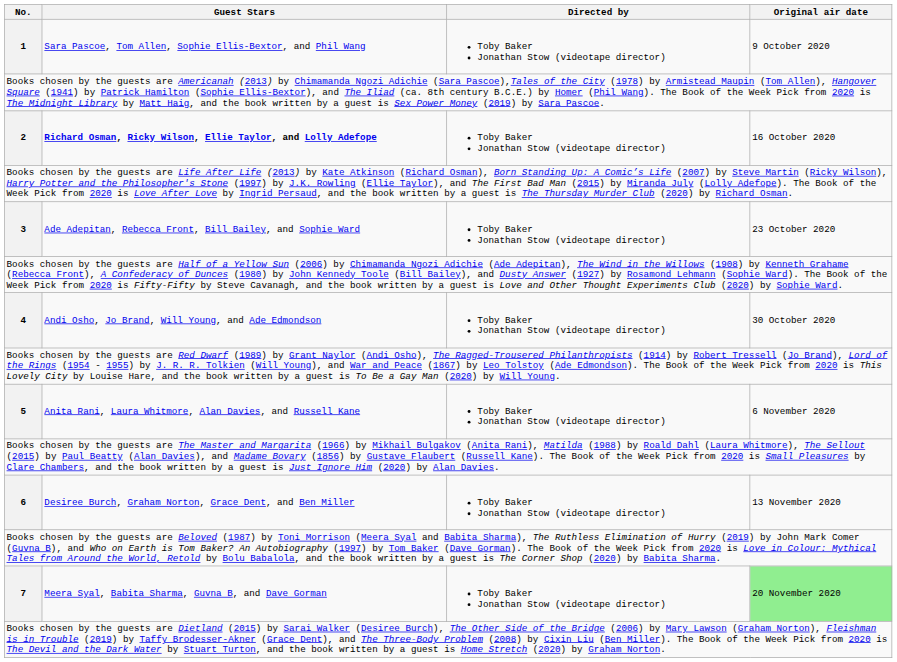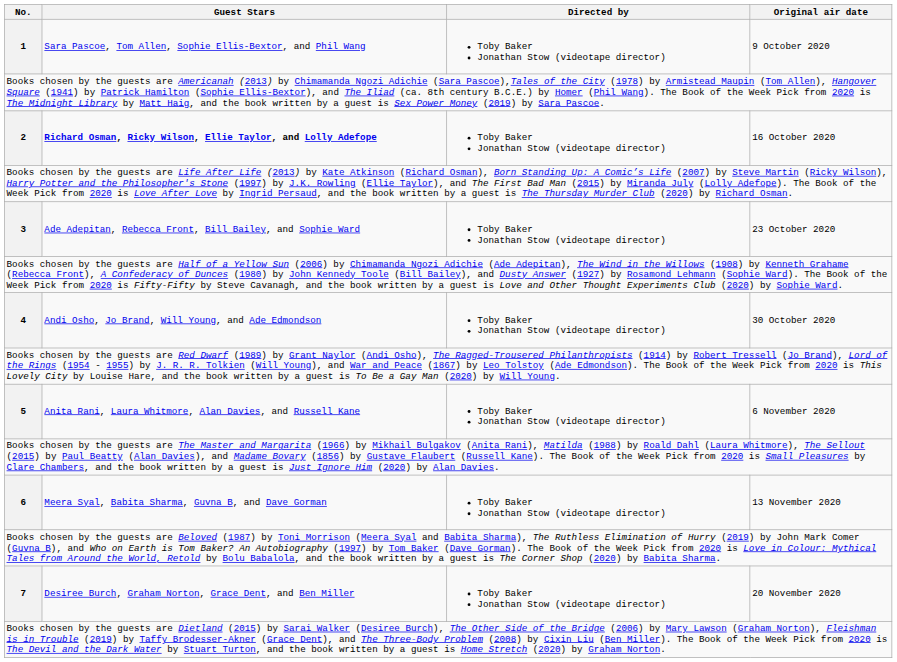 <table class="wikitable">
 <tr>
 <th>No.</th>
 <th>Guest Stars</th>
 <th>Directed by</th>
 <th>Original air date</th>
 </tr>
 <tr>
 <th rowspan="1">1</th>
 <td><a href='#'>Sara Pascoe</a>, <a href='#'>Tom Allen</a>, <a href='#'>Sophie Ellis-Bextor</a>, and <a href='#'>Phil Wang</a></td>
 <td><br><ul><li>Toby Baker</li><li>Jonathan Stow (videotape director)</li></ul></td>
 <td>9 October 2020</td>
 </tr>
 <tr>
 <td colspan="4">Books chosen by the guests are <em><a href='#'>Americanah</a></em> <em>(</em><a href='#'>2013</a><em>)</em> by <a href='#'>Chimamanda Ngozi Adichie</a> (<a href='#'>Sara Pascoe</a>),<em><a href='#'>Tales of the City</a></em> (<a href='#'>1978</a>) by <a href='#'>Armistead Maupin</a> (<a href='#'>Tom Allen</a>), <em><a href='#'>Hangover Square</a></em> (<a href='#'>1941</a>) by <a href='#'>Patrick Hamilton</a> (<a href='#'>Sophie Ellis-Bextor</a>), and <a href='#'><em>The Iliad</em></a> (ca. 8th century B.C.E.) by <a href='#'>Homer</a> (<a href='#'>Phil Wang</a>). The Book of the Week Pick from <a href='#'>2020</a> is <em><a href='#'>The Midnight Library</a></em> by <a href='#'>Matt Haig</a>, and the book written by a guest is <em><a href='#'>Sex Power Money</a></em> (<a href='#'>2019</a>) by <a href='#'>Sara Pascoe</a>.</td>
 </tr>
 <tr>
 <th rowspan="1">2</th>
 <td><strong><a href='#'>Richard Osman</a>, <a href='#'>Ricky Wilson</a>, <a href='#'>Ellie Taylor</a>, and <a href='#'>Lolly Adefope</a></strong></td>
 <td><br><ul><li>Toby Baker</li><li>Jonathan Stow (videotape director)</li></ul></td>
 <td>16 October 2020</td>
 </tr>
 <tr>
 <td colspan="4">Books chosen by the guests are <em><a href='#'>Life After Life</a></em> <em>(</em><a href='#'>2013</a><em>)</em> by <a href='#'>Kate Atkinson</a> (<a href='#'>Richard Osman</a>), <em><a href='#'>Born Standing Up: A Comic’s Life</a></em> (<a href='#'>2007</a>) by <a href='#'>Steve Martin</a> (<a href='#'>Ricky Wilson</a>), <em><a href='#'>Harry Potter and the Philosopher's Stone</a></em> (<a href='#'>1997</a>) by <a href='#'>J.K. Rowling</a> (<a href='#'>Ellie Taylor</a>), and <em>The First Bad Man</em> (<a href='#'>2015</a>) by <a href='#'>Miranda July</a> (<a href='#'>Lolly Adefope</a>). The Book of the Week Pick from <a href='#'>2020</a> is <em><a href='#'>Love After Love</a></em> by <a href='#'>Ingrid Persaud</a>, and the book written by a guest is <em><a href='#'>The Thursday Murder Club</a></em> (<a href='#'>2020</a>) by <a href='#'>Richard Osman</a>.</td>
 </tr>
 <tr>
 <th rowspan="1">3</th>
 <td><a href='#'>Ade Adepitan</a>, <a href='#'>Rebecca Front</a>, <a href='#'>Bill Bailey</a>, and <a href='#'>Sophie Ward</a></td>
 <td><br><ul><li>Toby Baker</li><li>Jonathan Stow (videotape director)</li></ul></td>
 <td>23 October 2020</td>
 </tr>
 <tr>
 <td colspan="4">Books chosen by the guests are <em><a href='#'>Half of a Yellow Sun</a></em> (<a href='#'>2006</a>) by <a href='#'>Chimamanda Ngozi Adichie</a> (<a href='#'>Ade Adepitan</a>), <em><a href='#'>The Wind in the Willows</a></em> (<a href='#'>1908</a>) by <a href='#'>Kenneth Grahame</a> (<a href='#'>Rebecca Front</a>), <em><a href='#'>A Confederacy of Dunces</a></em> (<a href='#'>1980</a>) by <a href='#'>John Kennedy Toole</a> (<a href='#'>Bill Bailey</a>), and <em><a href='#'>Dusty Answer</a></em> (<a href='#'>1927</a>) by <a href='#'>Rosamond Lehmann</a> (<a href='#'>Sophie Ward</a>). The Book of the Week Pick from <a href='#'>2020</a> is <em>Fifty-Fifty</em> by Steve Cavanagh, and the book written by a guest is <em>Love and Other Thought Experiments Club</em> (<a href='#'>2020</a>) by <a href='#'>Sophie Ward</a>.</td>
 </tr>
 <tr>
 <th rowspan="1">4</th>
 <td><a href='#'>Andi Osho</a>, <a href='#'>Jo Brand</a>, <a href='#'>Will Young</a>, and <a href='#'>Ade Edmondson</a></td>
 <td><br><ul><li>Toby Baker</li><li>Jonathan Stow (videotape director)</li></ul></td>
 <td>30 October 2020</td>
 </tr>
 <tr>
 <td colspan="4">Books chosen by the guests are <em><a href='#'>Red Dwarf</a></em> (<a href='#'>1989</a>) by <a href='#'>Grant Naylor</a> (<a href='#'>Andi Osho</a>), <em><a href='#'>The Ragged-Trousered Philanthropists</a></em> (<a href='#'>1914</a>) by <a href='#'>Robert Tressell</a> (<a href='#'>Jo Brand</a>), <em><a href='#'>Lord of the Rings</a></em> (<a href='#'>1954</a> - <a href='#'>1955</a>) by <a href='#'>J. R. R. Tolkien</a> (<a href='#'>Will Young</a>), and <a href='#'>War and Peace</a> (<a href='#'>1867</a>) by <a href='#'>Leo Tolstoy</a> (<a href='#'>Ade Edmondson</a>). The Book of the Week Pick from <a href='#'>2020</a> is <em>This Lovely City</em> by Louise Hare, and the book written by a guest is <em>To Be a Gay Man</em> (<a href='#'>2020</a>) by <a href='#'>Will Young</a>.</td>
 </tr>
 <tr>
 <th rowspan="1">5</th>
 <td><a href='#'>Anita Rani</a>, <a href='#'>Laura Whitmore</a>, <a href='#'>Alan Davies</a>, and <a href='#'>Russell Kane</a></td>
 <td><br><ul><li>Toby Baker</li><li>Jonathan Stow (videotape director)</li></ul></td>
 <td>6 November 2020</td>
 </tr>
 <tr>
 <td colspan="4">Books chosen by the guests are <em><a href='#'>The Master and Margarita</a></em> (<a href='#'>1966</a>) by <a href='#'>Mikhail Bulgakov</a> (<a href='#'>Anita Rani</a>), <em><a href='#'>Matilda</a></em> (<a href='#'>1988</a>) by <a href='#'>Roald Dahl</a> (<a href='#'>Laura Whitmore</a>), <em><a href='#'>The Sellout</a></em> (<a href='#'>2015</a>) by <a href='#'>Paul Beatty</a> (<a href='#'>Alan Davies</a>), and <em><a href='#'>Madame Bovary</a></em> (<a href='#'>1856</a>) by <a href='#'>Gustave Flaubert</a> (<a href='#'>Russell Kane</a>). The Book of the Week Pick from <a href='#'>2020</a> is <em><a href='#'>Small Pleasures</a></em> by <a href='#'>Clare Chambers</a>, and the book written by a guest is <em><a href='#'>Just Ignore Him</a></em> (<a href='#'>2020</a>) by <a href='#'>Alan Davies</a>.</td>
 </tr>
 <tr>
 <th rowspan="1">6</th>
-<td><a href='#'>Desiree Burch</a>, <a href='#'>Graham Norton</a>, <a href='#'>Grace Dent</a>, and <a href='#'>Ben Miller</a></td>
+<td><a href='#'>Meera Syal</a>, <a href='#'>Babita Sharma</a>, <a href='#'>Guvna B</a>, and <a href='#'>Dave Gorman</a></td>
 <td><br><ul><li>Toby Baker</li><li>Jonathan Stow (videotape director)</li></ul></td>
 <td>13 November 2020</td>
 </tr>
 <tr>
 <td colspan="4">Books chosen by the guests are <a href='#'><em>Beloved</em></a> (<a href='#'>1987</a>) by <a href='#'>Toni Morrison</a> (<a href='#'>Meera Syal</a> and <a href='#'>Babita Sharma</a>), <em>The Ruthless Elimination of Hurry</em> (<a href='#'>2019</a>) by John Mark Comer (<a href='#'>Guvna B</a>), and <em>Who on Earth is Tom Baker? An Autobiography</em> (<a href='#'>1997</a>) by <a href='#'>Tom Baker</a> (<a href='#'>Dave Gorman</a>). The Book of the Week Pick from <a href='#'>2020</a> is <em><a href='#'>Love in Colour: Mythical Tales from Around the World, Retold</a></em> by <a href='#'>Bolu Babalola</a>, and the book written by a guest is <em>The Corner Shop</em> (<a href='#'>2020</a>) by <a href='#'>Babita Sharma</a>.</td>
 </tr>
 <tr>
 <th rowspan="1">7</th>
-<td><a href='#'>Meera Syal</a>, <a href='#'>Babita Sharma</a>, <a href='#'>Guvna B</a>, and <a href='#'>Dave Gorman</a></td>
+<td><a href='#'>Desiree Burch</a>, <a href='#'>Graham Norton</a>, <a href='#'>Grace Dent</a>, and <a href='#'>Ben Miller</a></td>
 <td><br><ul><li>Toby Baker</li><li>Jonathan Stow (videotape director)</li></ul></td>
-<td style="background: lightgreen;">20 November 2020</td>
+<td>20 November 2020</td>
 </tr>
 <tr>
 <td colspan="4">Books chosen by the guests are <em><a href='#'>Dietland</a></em> (<a href='#'>2015</a>) by <a href='#'>Sarai Walker</a> (<a href='#'>Desiree Burch</a>), <em><a href='#'>The Other Side of the Bridge</a></em> (<a href='#'>2006</a>) by <a href='#'>Mary Lawson</a> (<a href='#'>Graham Norton</a>), <em><a href='#'>Fleishman is in Trouble</a></em> (<a href='#'>2019</a>) by <a href='#'>Taffy Brodesser-Akner</a> (<a href='#'>Grace Dent</a>), and <em><a href='#'>The Three-Body Problem</a></em> (<a href='#'>2008</a>) by <a href='#'>Cixin Liu</a> (<a href='#'>Ben Miller</a>). The Book of the Week Pick from <a href='#'>2020</a> is <em><a href='#'>The Devil and the Dark Water</a></em> by <a href='#'>Stuart Turton</a>, and the book written by a guest is <em><a href='#'>Home Stretch</a></em> (<a href='#'>2020</a>) by <a href='#'>Graham Norton</a>.</td>
 </tr>
 </table>
